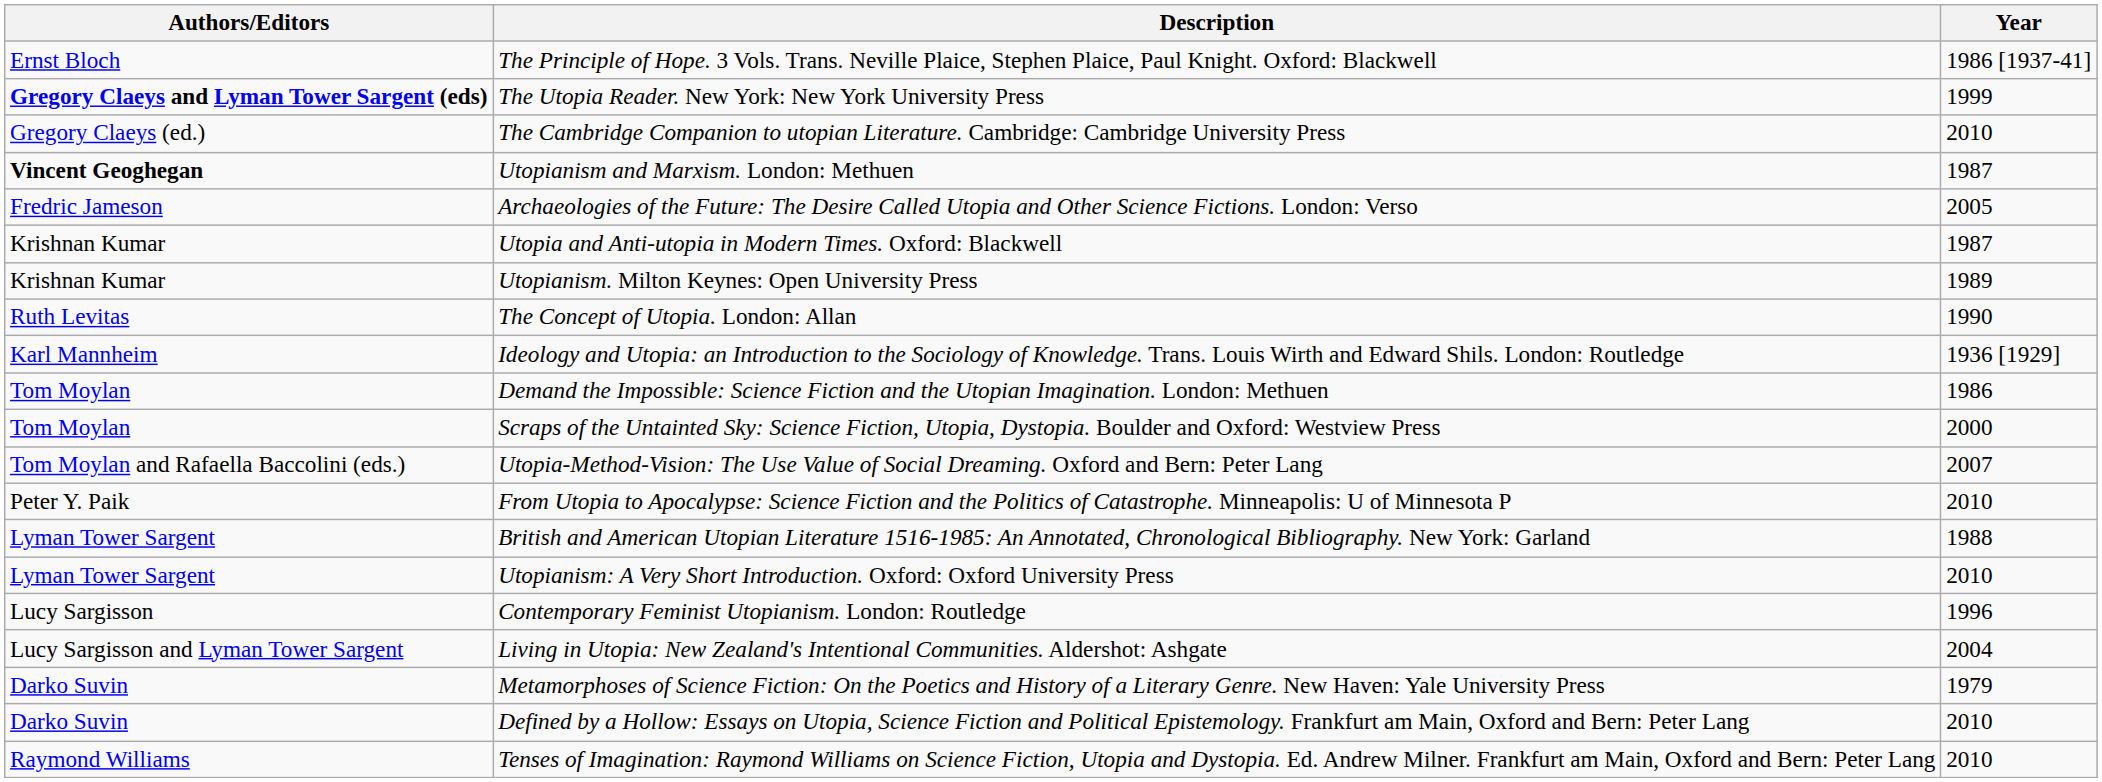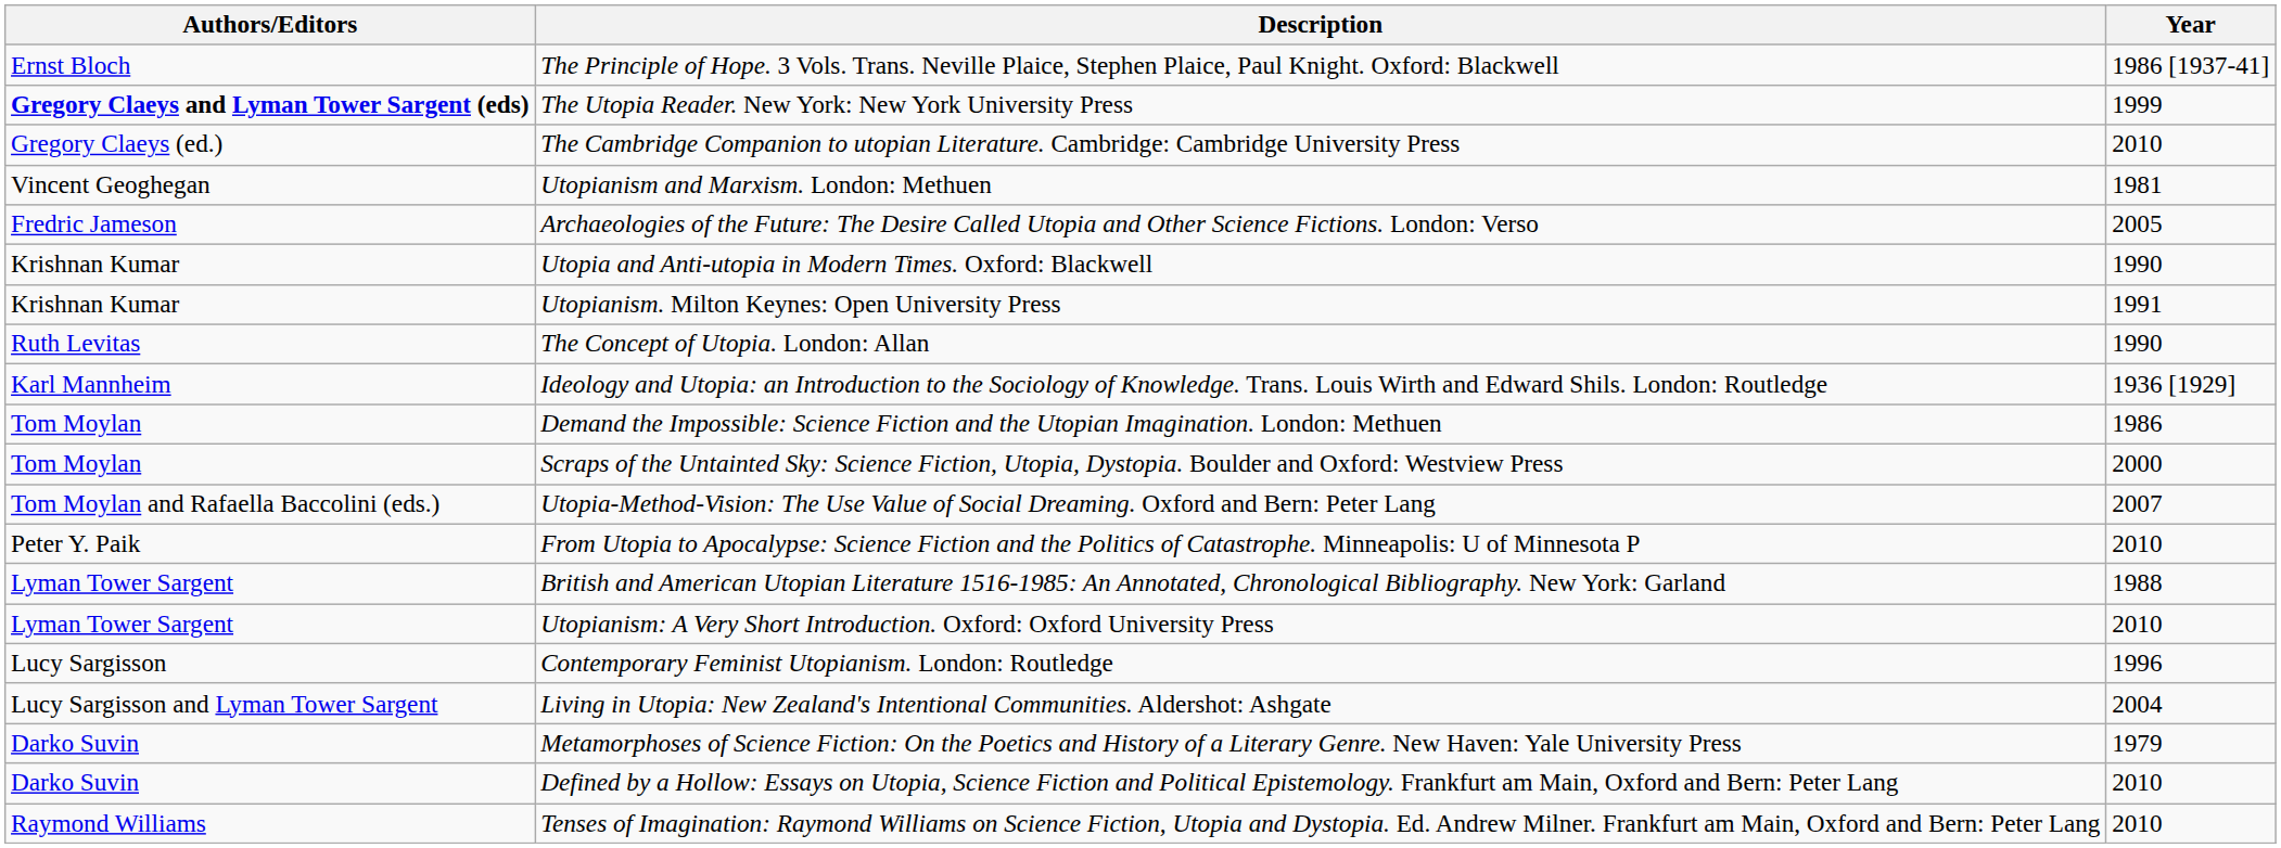 <table class="wikitable sortable">
 <tr>
 <th>Authors/Editors</th>
 <th>Description</th>
 <th>Year</th>
 </tr>
 <tr>
 <td><a href='#'>Ernst Bloch</a></td>
 <td><em>The Principle of Hope.</em> 3 Vols. Trans. Neville Plaice, Stephen Plaice, Paul Knight. Oxford: Blackwell</td>
 <td>1986 [1937-41]</td>
 </tr>
 <tr>
 <td><strong><a href='#'>Gregory Claeys</a> and <a href='#'>Lyman Tower Sargent</a> (eds)</strong></td>
 <td><em>The Utopia Reader.</em> New York: New York University Press</td>
 <td>1999</td>
 </tr>
 <tr>
 <td><a href='#'>Gregory Claeys</a> (ed.)</td>
 <td><em>The Cambridge Companion to utopian Literature.</em> Cambridge: Cambridge University Press</td>
 <td>2010</td>
 </tr>
 <tr>
-<td><strong>Vincent Geoghegan</strong></td>
+<td>Vincent Geoghegan</td>
 <td><em>Utopianism and Marxism.</em> London: Methuen</td>
-<td>1987</td>
+<td>1981</td>
 </tr>
 <tr>
 <td><a href='#'>Fredric Jameson</a></td>
 <td><em>Archaeologies of the Future: The Desire Called Utopia and Other Science Fictions.</em> London: Verso</td>
 <td>2005</td>
 </tr>
 <tr>
 <td>Krishnan Kumar</td>
 <td><em>Utopia and Anti-utopia in Modern Times.</em> Oxford: Blackwell</td>
-<td>1987</td>
+<td>1990</td>
 </tr>
 <tr>
 <td>Krishnan Kumar</td>
 <td><em>Utopianism.</em> Milton Keynes: Open University Press</td>
-<td>1989</td>
+<td>1991</td>
 </tr>
 <tr>
 <td><a href='#'>Ruth Levitas</a></td>
 <td><em>The Concept of Utopia.</em> London: Allan</td>
 <td>1990</td>
 </tr>
 <tr>
 <td><a href='#'>Karl Mannheim</a></td>
 <td><em>Ideology and Utopia: an Introduction to the Sociology of Knowledge.</em> Trans. Louis Wirth and Edward Shils. London: Routledge</td>
 <td>1936 [1929]</td>
 </tr>
 <tr>
 <td><a href='#'>Tom Moylan</a></td>
 <td><em>Demand the Impossible: Science Fiction and the Utopian Imagination.</em> London: Methuen</td>
 <td>1986</td>
 </tr>
 <tr>
 <td><a href='#'>Tom Moylan</a></td>
 <td><em>Scraps of the Untainted Sky: Science Fiction, Utopia, Dystopia.</em> Boulder and Oxford: Westview Press</td>
 <td>2000</td>
 </tr>
 <tr>
 <td><a href='#'>Tom Moylan</a> and Rafaella Baccolini (eds.)</td>
 <td><em>Utopia-Method-Vision: The Use Value of Social Dreaming.</em> Oxford and Bern: Peter Lang</td>
 <td>2007</td>
 </tr>
 <tr>
 <td>Peter Y. Paik</td>
 <td><em>From Utopia to Apocalypse: Science Fiction and the Politics of Catastrophe.</em> Minneapolis: U of Minnesota P</td>
 <td>2010</td>
 </tr>
 <tr>
 <td><a href='#'>Lyman Tower Sargent</a></td>
 <td><em>British and American Utopian Literature 1516-1985: An Annotated, Chronological Bibliography.</em> New York: Garland</td>
 <td>1988</td>
 </tr>
 <tr>
 <td><a href='#'>Lyman Tower Sargent</a></td>
 <td><em>Utopianism: A Very Short Introduction.</em> Oxford: Oxford University Press</td>
 <td>2010</td>
 </tr>
 <tr>
 <td>Lucy Sargisson</td>
 <td><em>Contemporary Feminist Utopianism.</em> London: Routledge</td>
 <td>1996</td>
 </tr>
 <tr>
 <td>Lucy Sargisson and <a href='#'>Lyman Tower Sargent</a></td>
 <td><em>Living in Utopia: New Zealand's Intentional Communities.</em> Aldershot: Ashgate</td>
 <td>2004</td>
 </tr>
 <tr>
 <td><a href='#'>Darko Suvin</a></td>
 <td><em>Metamorphoses of Science Fiction: On the Poetics and History of a Literary Genre.</em> New Haven: Yale University Press</td>
 <td>1979</td>
 </tr>
 <tr>
 <td><a href='#'>Darko Suvin</a></td>
 <td><em>Defined by a Hollow: Essays on Utopia, Science Fiction and Political Epistemology.</em> Frankfurt am Main, Oxford and Bern: Peter Lang</td>
 <td>2010</td>
 </tr>
 <tr>
 <td><a href='#'>Raymond Williams</a></td>
 <td><em>Tenses of Imagination: Raymond Williams on Science Fiction, Utopia and Dystopia.</em> Ed. Andrew Milner. Frankfurt am Main, Oxford and Bern: Peter Lang</td>
 <td>2010</td>
 </tr>
 </table>
